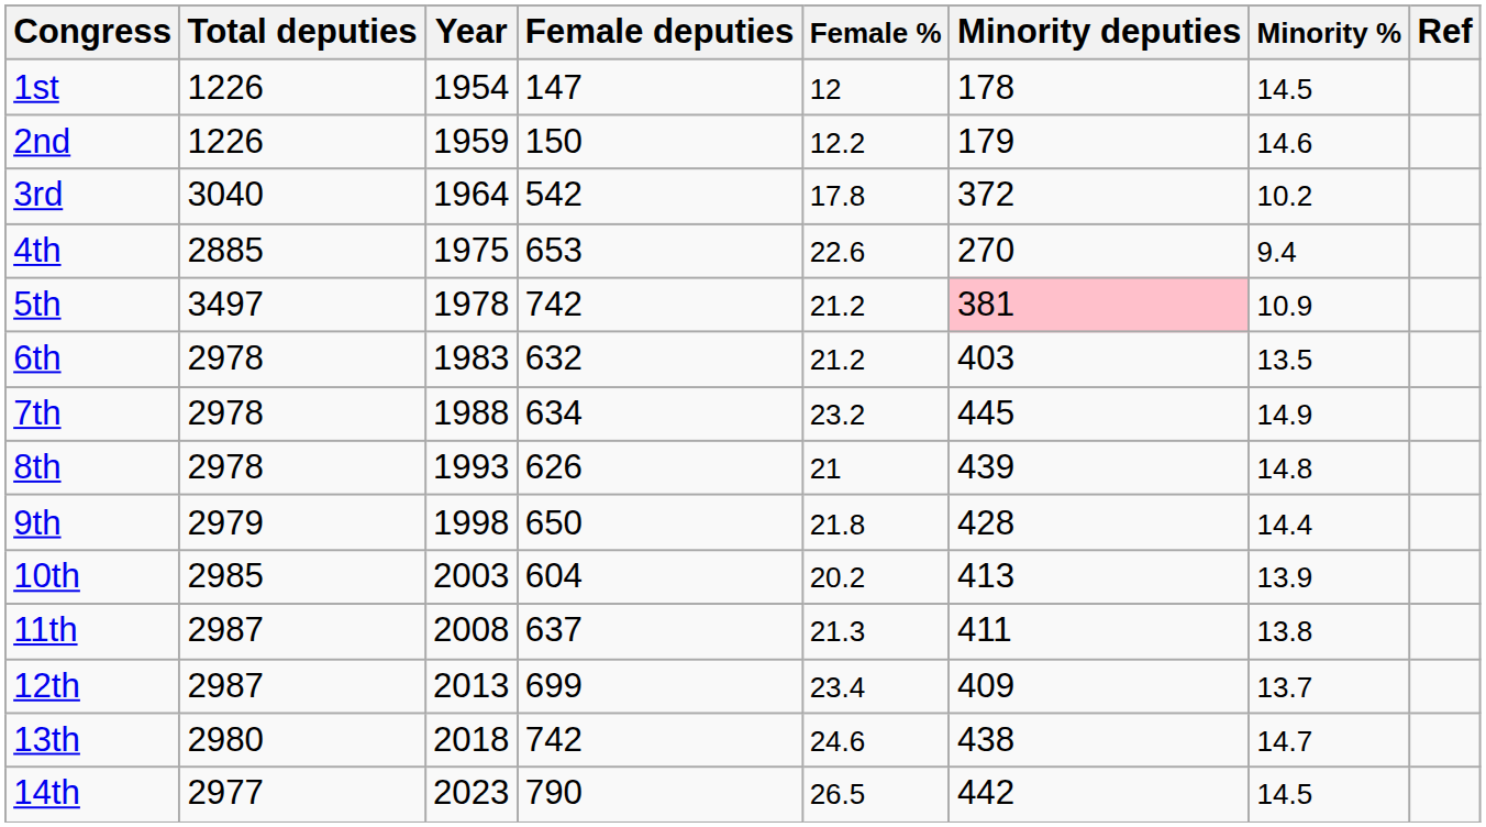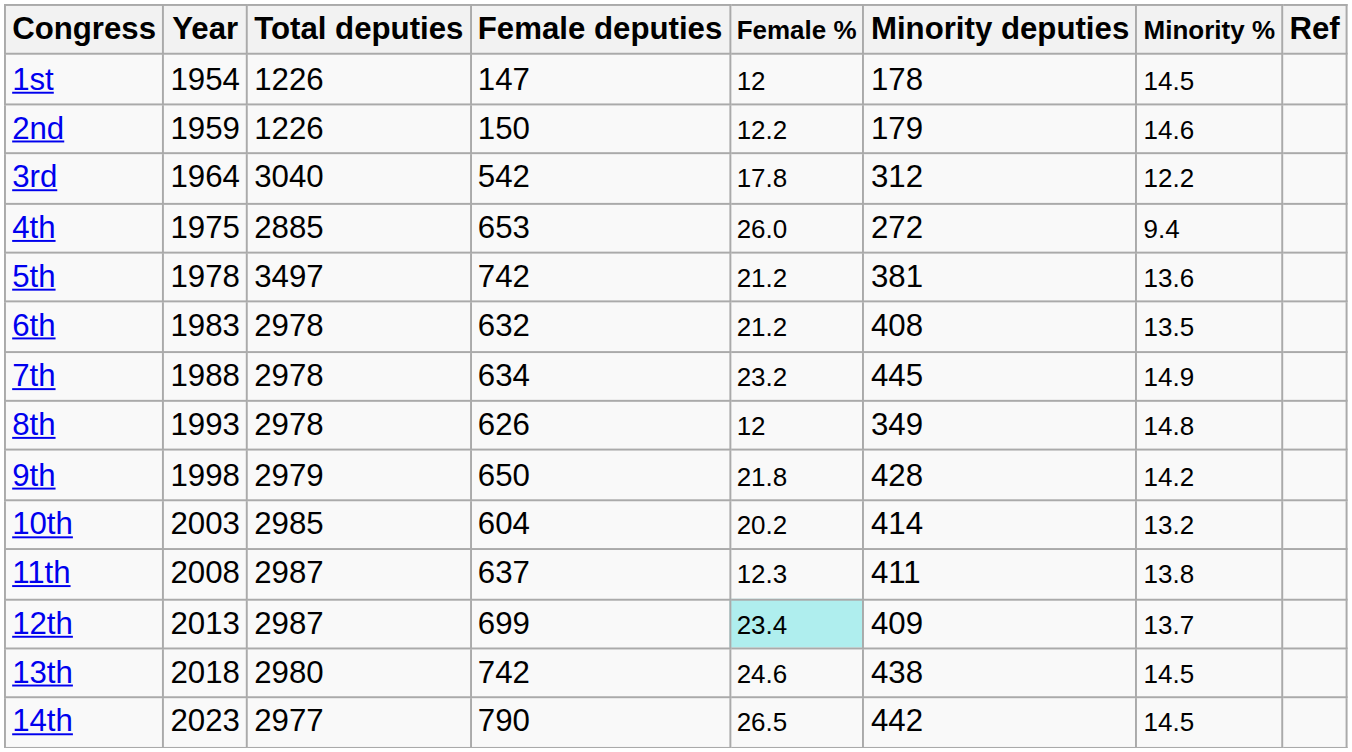 <table class="wikitable sortable">
 <tr>
 <th>Congress</th>
+<th>Year</th>
 <th>Total deputies</th>
-<th>Year</th>
 <th>Female deputies</th>
 <th><small>Female %</small></th>
 <th>Minority deputies</th>
 <th><small>Minority %</small></th>
 <th>Ref</th>
 </tr>
 <tr>
 <td><a href='#'>1st</a></td>
+<td>1954</td>
 <td>1226</td>
-<td>1954</td>
 <td>147</td>
 <td><small>12</small></td>
 <td>178</td>
 <td><small>14.5</small></td>
 <td></td>
 </tr>
 <tr>
 <td><a href='#'>2nd</a></td>
+<td>1959</td>
 <td>1226</td>
-<td>1959</td>
 <td>150</td>
 <td><small>12.2</small></td>
 <td>179</td>
 <td><small>14.6</small></td>
 <td></td>
 </tr>
 <tr>
 <td><a href='#'>3rd</a></td>
+<td>1964</td>
 <td>3040</td>
-<td>1964</td>
 <td>542</td>
 <td><small>17.8</small></td>
-<td>372</td>
-<td><small>10.2</small></td>
+<td>312</td>
+<td><small>12.2</small></td>
 <td></td>
 </tr>
 <tr>
 <td><a href='#'>4th</a></td>
+<td>1975</td>
 <td>2885</td>
-<td>1975</td>
 <td>653</td>
-<td><small>22.6</small></td>
-<td>270</td>
+<td><small>26.0</small></td>
+<td>272</td>
 <td><small>9.4</small></td>
 <td></td>
 </tr>
 <tr>
 <td><a href='#'>5th</a></td>
+<td>1978</td>
 <td>3497</td>
-<td>1978</td>
 <td>742</td>
 <td><small>21.2</small></td>
-<td style="background: pink;">381</td>
-<td><small>10.9</small></td>
+<td>381</td>
+<td><small>13.6</small></td>
 <td></td>
 </tr>
 <tr>
 <td><a href='#'>6th</a></td>
+<td>1983</td>
 <td>2978</td>
-<td>1983</td>
 <td>632</td>
 <td><small>21.2</small></td>
-<td>403</td>
+<td>408</td>
 <td><small>13.5</small></td>
 <td></td>
 </tr>
 <tr>
 <td><a href='#'>7th</a></td>
+<td>1988</td>
 <td>2978</td>
-<td>1988</td>
 <td>634</td>
 <td><small>23.2</small></td>
 <td>445</td>
 <td><small>14.9</small></td>
 <td></td>
 </tr>
 <tr>
 <td><a href='#'>8th</a></td>
+<td>1993</td>
 <td>2978</td>
-<td>1993</td>
 <td>626</td>
-<td><small>21</small></td>
-<td>439</td>
+<td><small>12</small></td>
+<td>349</td>
 <td><small>14.8</small></td>
 <td></td>
 </tr>
 <tr>
 <td><a href='#'>9th</a></td>
+<td>1998</td>
 <td>2979</td>
-<td>1998</td>
 <td>650</td>
 <td><small>21.8</small></td>
 <td>428</td>
-<td><small>14.4</small></td>
+<td><small>14.2</small></td>
 <td></td>
 </tr>
 <tr>
 <td><a href='#'>10th</a></td>
+<td>2003</td>
 <td>2985</td>
-<td>2003</td>
 <td>604</td>
 <td><small>20.2</small></td>
-<td>413</td>
-<td><small>13.9</small></td>
+<td>414</td>
+<td><small>13.2</small></td>
 <td></td>
 </tr>
 <tr>
 <td><a href='#'>11th</a></td>
+<td>2008</td>
 <td>2987</td>
-<td>2008</td>
 <td>637</td>
-<td><small>21.3</small></td>
+<td><small>12.3</small></td>
 <td>411</td>
 <td><small>13.8</small></td>
 <td></td>
 </tr>
 <tr>
 <td><a href='#'>12th</a></td>
+<td>2013</td>
 <td>2987</td>
-<td>2013</td>
 <td>699</td>
-<td><small>23.4</small></td>
+<td style="background: paleturquoise;"><small>23.4</small></td>
 <td>409</td>
 <td><small>13.7</small></td>
 <td></td>
 </tr>
 <tr>
 <td><a href='#'>13th</a></td>
+<td>2018</td>
 <td>2980</td>
-<td>2018</td>
 <td>742</td>
 <td><small>24.6</small></td>
 <td>438</td>
-<td><small>14.7</small></td>
+<td><small>14.5</small></td>
 <td></td>
 </tr>
 <tr>
 <td><a href='#'>14th</a></td>
+<td>2023</td>
 <td>2977</td>
-<td>2023</td>
 <td>790</td>
 <td><small>26.5</small></td>
 <td>442</td>
 <td><small>14.5</small></td>
 <td></td>
 </tr>
 </table>
